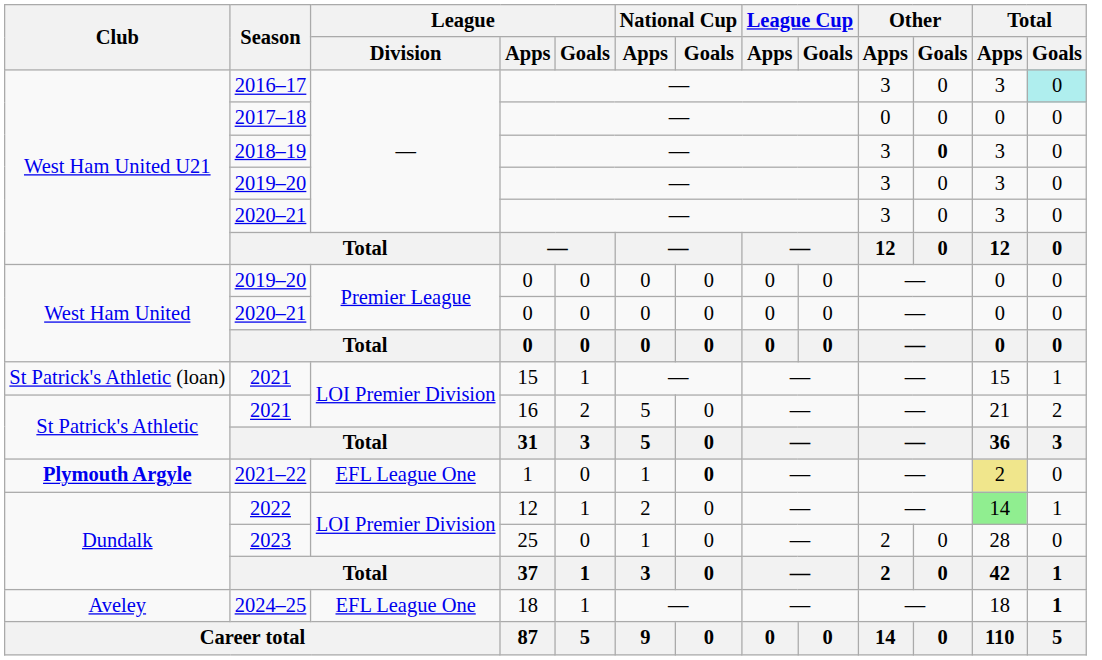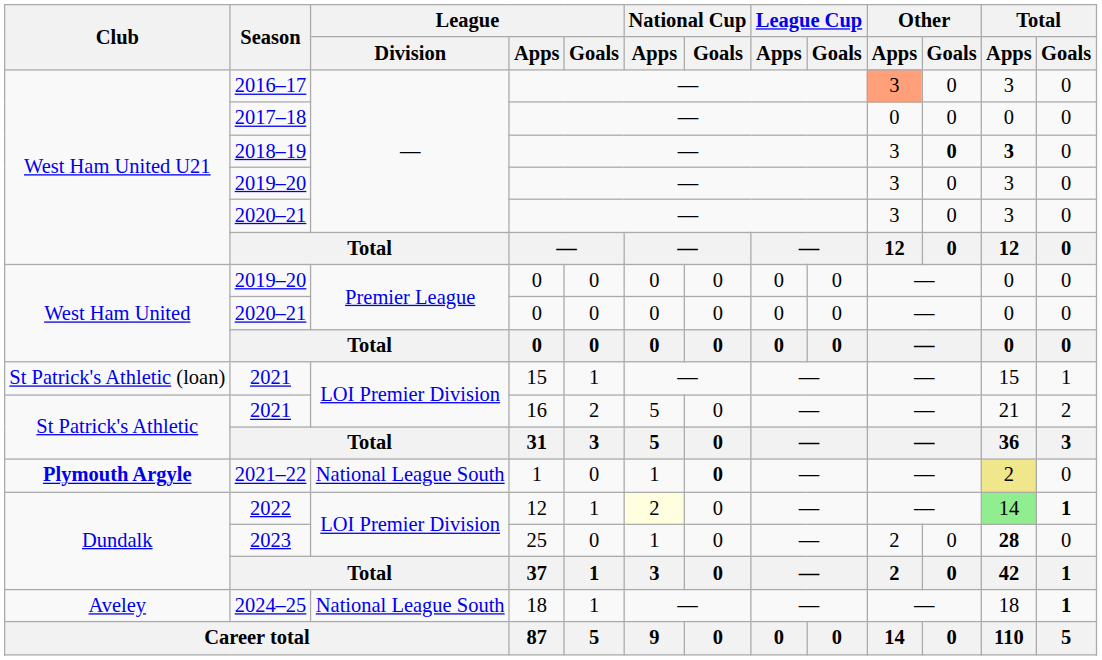 <table class="wikitable" style="text-align:center">
 <tr>
 <th rowspan="2">Club</th>
 <th rowspan="2">Season</th>
 <th colspan="3">League</th>
 <th colspan="2">National Cup</th>
 <th colspan="2"><a href='#'>League Cup</a></th>
 <th colspan="2">Other</th>
 <th colspan="2">Total</th>
 </tr>
 <tr>
 <th>Division</th>
 <th>Apps</th>
 <th>Goals</th>
 <th>Apps</th>
 <th>Goals</th>
 <th>Apps</th>
 <th>Goals</th>
 <th>Apps</th>
 <th>Goals</th>
 <th>Apps</th>
 <th>Goals</th>
 </tr>
 <tr>
 <td rowspan="6"><a href='#'>West Ham United U21</a></td>
 <td><a href='#'>2016–17</a></td>
 <td rowspan="5">—</td>
 <td colspan="6">—</td>
+<td style="background: lightsalmon;">3</td>
+<td>0</td>
 <td>3</td>
 <td>0</td>
-<td>3</td>
-<td style="background: paleturquoise;">0</td>
 </tr>
 <tr>
 <td><a href='#'>2017–18</a></td>
 <td colspan="6">—</td>
 <td>0</td>
 <td>0</td>
 <td>0</td>
 <td>0</td>
 </tr>
 <tr>
 <td><a href='#'>2018–19</a></td>
 <td colspan="6">—</td>
 <td>3</td>
 <td><strong>0</strong></td>
-<td>3</td>
+<td><strong>3</strong></td>
 <td>0</td>
 </tr>
 <tr>
 <td><a href='#'>2019–20</a></td>
 <td colspan="6">—</td>
 <td>3</td>
 <td>0</td>
 <td>3</td>
 <td>0</td>
 </tr>
 <tr>
 <td><a href='#'>2020–21</a></td>
 <td colspan="6">—</td>
 <td>3</td>
 <td>0</td>
 <td>3</td>
 <td>0</td>
 </tr>
 <tr>
 <th colspan="2">Total</th>
 <th colspan="2">—</th>
 <th colspan="2">—</th>
 <th colspan="2">—</th>
 <th>12</th>
 <th>0</th>
 <th>12</th>
 <th>0</th>
 </tr>
 <tr>
 <td rowspan="3"><a href='#'>West Ham United</a></td>
 <td><a href='#'>2019–20</a></td>
 <td rowspan="2"><a href='#'>Premier League</a></td>
 <td>0</td>
 <td>0</td>
 <td>0</td>
 <td>0</td>
 <td>0</td>
 <td>0</td>
 <td colspan="2">—</td>
 <td>0</td>
 <td>0</td>
 </tr>
 <tr>
 <td><a href='#'>2020–21</a></td>
 <td>0</td>
 <td>0</td>
 <td>0</td>
 <td>0</td>
 <td>0</td>
 <td>0</td>
 <td colspan="2">—</td>
 <td>0</td>
 <td>0</td>
 </tr>
 <tr>
 <th colspan="2">Total</th>
 <th>0</th>
 <th>0</th>
 <th>0</th>
 <th>0</th>
 <th>0</th>
 <th>0</th>
 <th colspan="2">—</th>
 <th>0</th>
 <th>0</th>
 </tr>
 <tr>
 <td><a href='#'>St Patrick's Athletic</a> (loan)</td>
 <td><a href='#'>2021</a></td>
 <td rowspan="2"><a href='#'>LOI Premier Division</a></td>
 <td>15</td>
 <td>1</td>
 <td colspan="2">—</td>
 <td colspan="2">—</td>
 <td colspan="2">—</td>
 <td>15</td>
 <td>1</td>
 </tr>
 <tr>
 <td rowspan="2"><a href='#'>St Patrick's Athletic</a></td>
 <td><a href='#'>2021</a></td>
 <td>16</td>
 <td>2</td>
 <td>5</td>
 <td>0</td>
 <td colspan="2">—</td>
 <td colspan="2">—</td>
 <td>21</td>
 <td>2</td>
 </tr>
 <tr>
 <th colspan="2">Total</th>
 <th>31</th>
 <th>3</th>
 <th>5</th>
 <th>0</th>
 <th colspan="2">—</th>
 <th colspan="2">—</th>
 <th>36</th>
 <th>3</th>
 </tr>
 <tr>
 <td><strong><a href='#'>Plymouth Argyle</a></strong></td>
 <td><a href='#'>2021–22</a></td>
-<td><a href='#'>EFL League One</a></td>
+<td><a href='#'>National League South</a></td>
 <td>1</td>
 <td>0</td>
 <td>1</td>
 <td><strong>0</strong></td>
 <td colspan="2">—</td>
 <td colspan="2">—</td>
 <td style="background: khaki;">2</td>
 <td>0</td>
 </tr>
 <tr>
 <td rowspan="3"><a href='#'>Dundalk</a></td>
 <td><a href='#'>2022</a></td>
 <td rowspan="2"><a href='#'>LOI Premier Division</a></td>
 <td>12</td>
 <td>1</td>
-<td>2</td>
+<td style="background: lightyellow;">2</td>
 <td>0</td>
 <td colspan="2">—</td>
 <td colspan="2">—</td>
 <td style="background: lightgreen;">14</td>
-<td>1</td>
+<td><strong>1</strong></td>
 </tr>
 <tr>
 <td><a href='#'>2023</a></td>
 <td>25</td>
 <td>0</td>
 <td>1</td>
 <td>0</td>
 <td colspan="2">—</td>
 <td>2</td>
 <td>0</td>
-<td>28</td>
+<td><strong>28</strong></td>
 <td>0</td>
 </tr>
 <tr>
 <th colspan="2">Total</th>
 <th>37</th>
 <th>1</th>
 <th>3</th>
 <th>0</th>
 <th colspan="2">—</th>
 <th>2</th>
 <th>0</th>
 <th>42</th>
 <th>1</th>
 </tr>
 <tr>
 <td><a href='#'>Aveley</a></td>
 <td><a href='#'>2024–25</a></td>
-<td><a href='#'>EFL League One</a></td>
+<td><a href='#'>National League South</a></td>
 <td>18</td>
 <td>1</td>
 <td colspan="2">—</td>
 <td colspan="2">—</td>
 <td colspan="2">—</td>
 <td>18</td>
 <td><strong>1</strong></td>
 </tr>
 <tr>
 <th colspan="3">Career total</th>
 <th>87</th>
 <th>5</th>
 <th>9</th>
 <th>0</th>
 <th>0</th>
 <th>0</th>
 <th>14</th>
 <th>0</th>
 <th>110</th>
 <th>5</th>
 </tr>
 </table>
